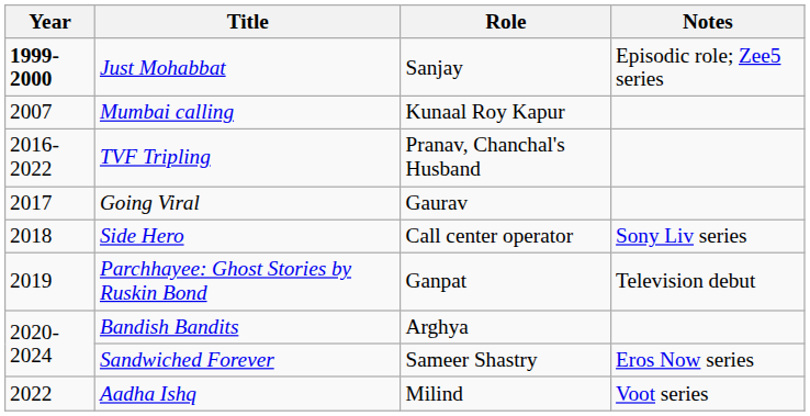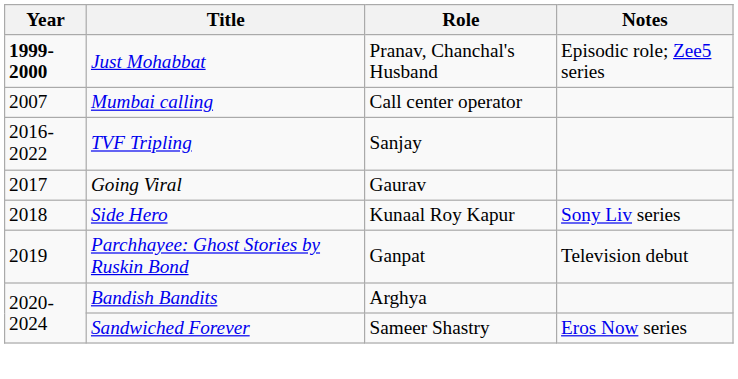 <table class="wikitable">
 <tr>
 <th>Year</th>
 <th>Title</th>
 <th>Role</th>
 <th>Notes</th>
 </tr>
 <tr>
 <td><strong>1999-2000</strong></td>
 <td><em><a href='#'>Just Mohabbat</a></em></td>
-<td>Sanjay</td>
+<td>Pranav, Chanchal's Husband</td>
 <td>Episodic role; <a href='#'>Zee5</a> series</td>
 </tr>
 <tr>
 <td>2007</td>
 <td><em><a href='#'>Mumbai calling</a></em></td>
-<td>Kunaal Roy Kapur</td>
+<td>Call center operator</td>
 <td></td>
 </tr>
 <tr>
 <td>2016-2022</td>
 <td><em><a href='#'>TVF Tripling</a></em></td>
-<td>Pranav, Chanchal's Husband</td>
+<td>Sanjay</td>
 <td></td>
 </tr>
 <tr>
 <td>2017</td>
 <td><em>Going Viral</em></td>
 <td>Gaurav</td>
 <td></td>
 </tr>
 <tr>
 <td>2018</td>
 <td><em><a href='#'>Side Hero</a></em></td>
-<td>Call center operator</td>
+<td>Kunaal Roy Kapur</td>
 <td><a href='#'>Sony Liv</a> series</td>
 </tr>
 <tr>
 <td>2019</td>
 <td><em><a href='#'>Parchhayee: Ghost Stories by Ruskin Bond</a></em></td>
 <td>Ganpat</td>
 <td>Television debut</td>
 </tr>
 <tr>
 <td rowspan="2">2020-2024</td>
 <td><em><a href='#'>Bandish Bandits</a></em></td>
 <td>Arghya</td>
 <td></td>
 </tr>
 <tr>
 <td><em><a href='#'>Sandwiched Forever</a></em></td>
 <td>Sameer Shastry</td>
 <td><a href='#'>Eros Now</a> series</td>
 </tr>
-<tr>
-<td>2022</td>
-<td><em><a href='#'>Aadha Ishq</a></em></td>
-<td>Milind</td>
-<td><a href='#'>Voot</a> series</td>
-</tr>
 </table>
